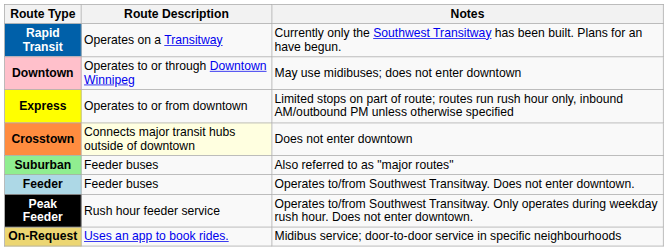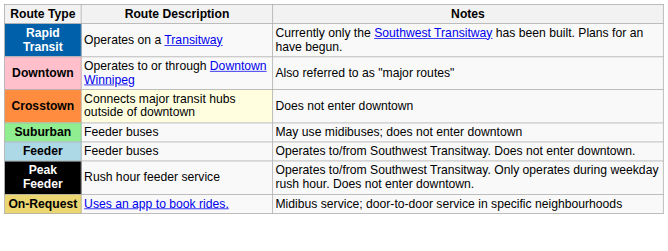 <table class="wikitable">
 <tr>
 <th>Route Type</th>
 <th>Route Description</th>
 <th>Notes</th>
 </tr>
 <tr>
 <th style="background: #0060A9; color: #FFFFFF;">Rapid Transit</th>
 <td>Operates on a <a href='#'>Transitway</a></td>
 <td>Currently only the <a href='#'>Southwest Transitway</a> has been built. Plans for an  have begun.</td>
 </tr>
 <tr>
 <th style="background: pink;">Downtown</th>
 <td>Operates to or through <a href='#'>Downtown Winnipeg</a></td>
-<td>May use midibuses; does not enter downtown</td>
-</tr>
-<tr>
-<th style="background: yellow;">Express</th>
-<td>Operates to or from downtown</td>
-<td>Limited stops on part of route; routes run rush hour only, inbound AM/outbound PM unless otherwise specified</td>
+<td>Also referred to as "major routes"</td>
 </tr>
 <tr>
 <th style="background: #ff8c3f;">Crosstown</th>
 <td style="background: lightyellow;">Connects major transit hubs outside of downtown</td>
 <td>Does not enter downtown</td>
 </tr>
 <tr>
 <th style="background: lightgreen;">Suburban</th>
 <td>Feeder buses</td>
-<td>Also referred to as "major routes"</td>
+<td>May use midibuses; does not enter downtown</td>
 </tr>
 <tr>
 <th style="background: lightblue;color: #000000">Feeder</th>
 <td>Feeder buses</td>
 <td>Operates to/from Southwest Transitway. Does not enter downtown.</td>
 </tr>
 <tr>
 <th style="background: #000000;color: #FFFFFF">Peak Feeder</th>
 <td>Rush hour feeder service</td>
 <td>Operates to/from Southwest Transitway. Only operates during weekday rush hour. Does not enter downtown.</td>
 </tr>
 <tr>
 <th style="background: #ECD672;">On-Request</th>
 <td><a href='#'>Uses an app to book rides.</a></td>
 <td>Midibus service; door-to-door service in specific neighbourhoods</td>
 </tr>
 </table>
